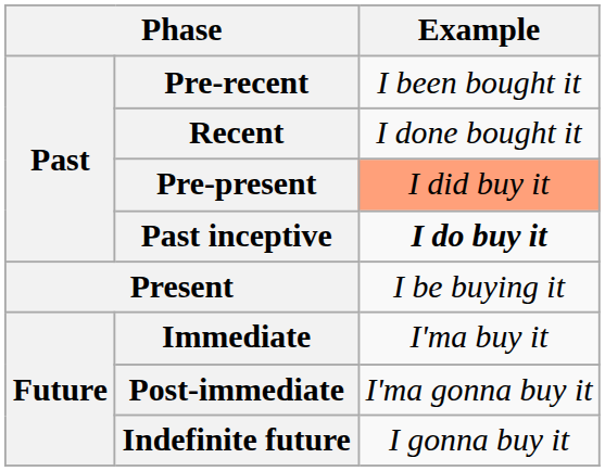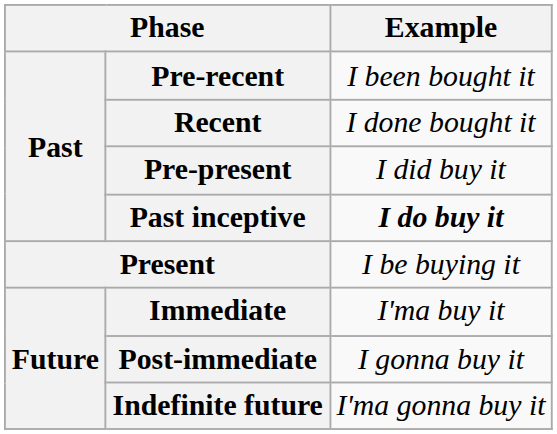 <table class="wikitable">
 <tr>
 <th colspan=2>Phase</th>
 <th>Example</th>
 </tr>
 <tr align=center>
 <th rowspan=4>Past</th>
 <th>Pre-recent</th>
 <td><em>I been bought it</em></td>
 </tr>
 <tr align=center>
 <th>Recent</th>
 <td><em>I done bought it</em></td>
 </tr>
 <tr align=center>
 <th>Pre-present</th>
-<td style="background: lightsalmon;"><em>I did buy it</em></td>
+<td><em>I did buy it</em></td>
 </tr>
 <tr align=center>
 <th>Past inceptive</th>
 <td><strong><em>I do buy it</em></strong></td>
 </tr>
 <tr align=center>
 <th colspan=2>Present</th>
 <td><em>I be buying it</em></td>
 </tr>
 <tr align=center>
 <th rowspan=3>Future</th>
 <th>Immediate</th>
 <td><em>I'ma buy it</em></td>
 </tr>
 <tr align=center>
 <th>Post-immediate</th>
-<td><em>I'ma gonna buy it</em></td>
+<td><em>I gonna buy it</em></td>
 </tr>
 <tr align=center>
 <th>Indefinite future</th>
-<td><em>I gonna buy it</em></td>
+<td><em>I'ma gonna buy it</em></td>
 </tr>
 </table>
